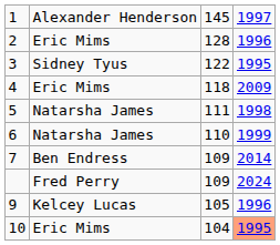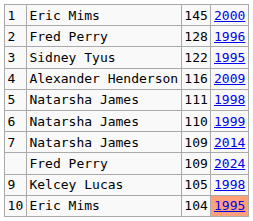 <table class="wikitable">
 <tr>
 </tr>
 <tr>
 <td>1</td>
-<td>Alexander Henderson</td>
+<td>Eric Mims</td>
 <td>145</td>
-<td><a href='#'>1997</a></td>
+<td><a href='#'>2000</a></td>
 </tr>
 <tr>
 <td>2</td>
-<td>Eric Mims</td>
+<td>Fred Perry</td>
 <td>128</td>
 <td><a href='#'>1996</a></td>
 </tr>
 <tr>
 <td>3</td>
 <td>Sidney Tyus</td>
 <td>122</td>
 <td><a href='#'>1995</a></td>
 </tr>
 <tr>
 <td>4</td>
-<td>Eric Mims</td>
-<td>118</td>
+<td>Alexander Henderson</td>
+<td>116</td>
 <td><a href='#'>2009</a></td>
 </tr>
 <tr>
 <td>5</td>
 <td>Natarsha James</td>
 <td>111</td>
 <td><a href='#'>1998</a></td>
 </tr>
 <tr>
 <td>6</td>
 <td>Natarsha James</td>
 <td>110</td>
 <td><a href='#'>1999</a></td>
 </tr>
 <tr>
 <td>7</td>
-<td>Ben Endress</td>
+<td>Natarsha James</td>
 <td>109</td>
 <td><a href='#'>2014</a></td>
 </tr>
 <tr>
 <td></td>
 <td>Fred Perry</td>
 <td>109</td>
 <td><a href='#'>2024</a></td>
 </tr>
 <tr>
 <td>9</td>
 <td>Kelcey Lucas</td>
 <td>105</td>
-<td><a href='#'>1996</a></td>
+<td><a href='#'>1998</a></td>
 </tr>
 <tr>
 <td>10</td>
 <td>Eric Mims</td>
 <td>104</td>
 <td style="background: lightsalmon;"><a href='#'>1995</a></td>
 </tr>
 </table>
